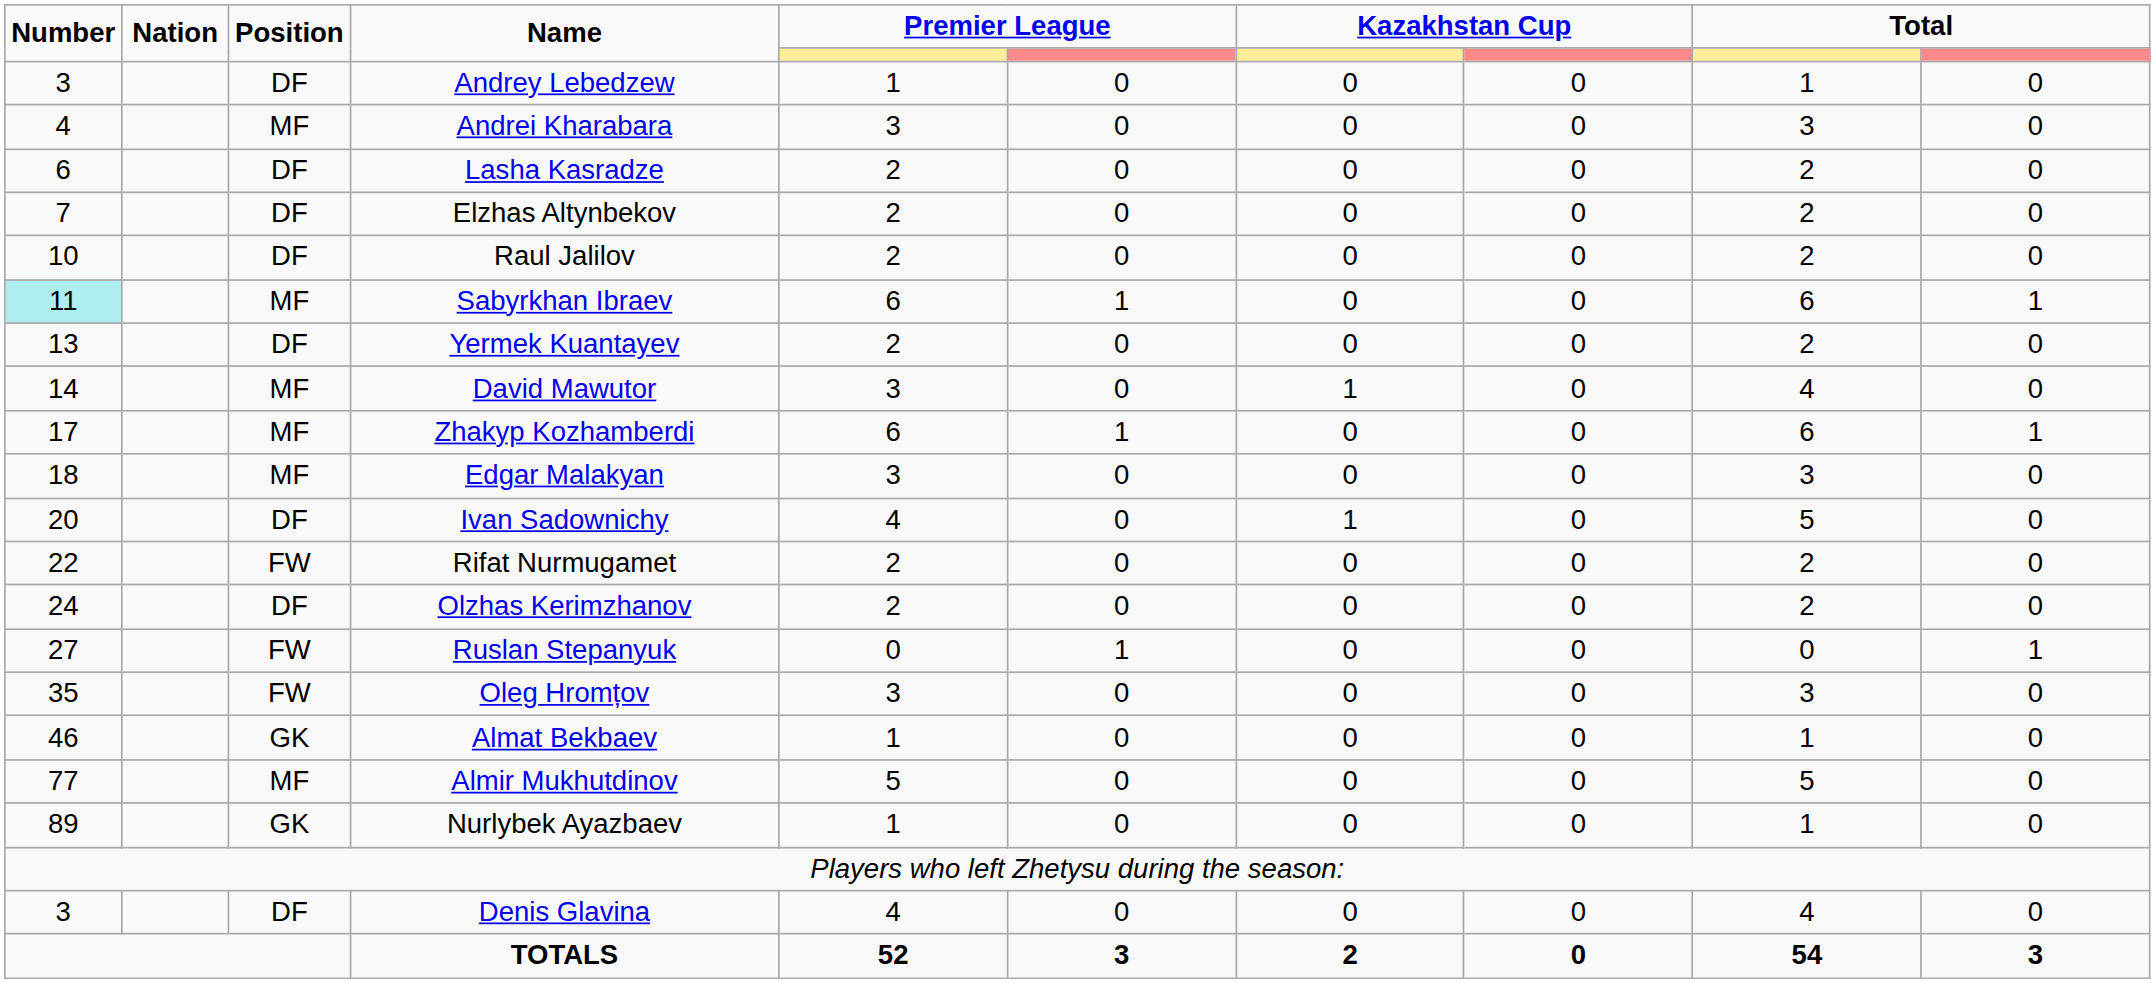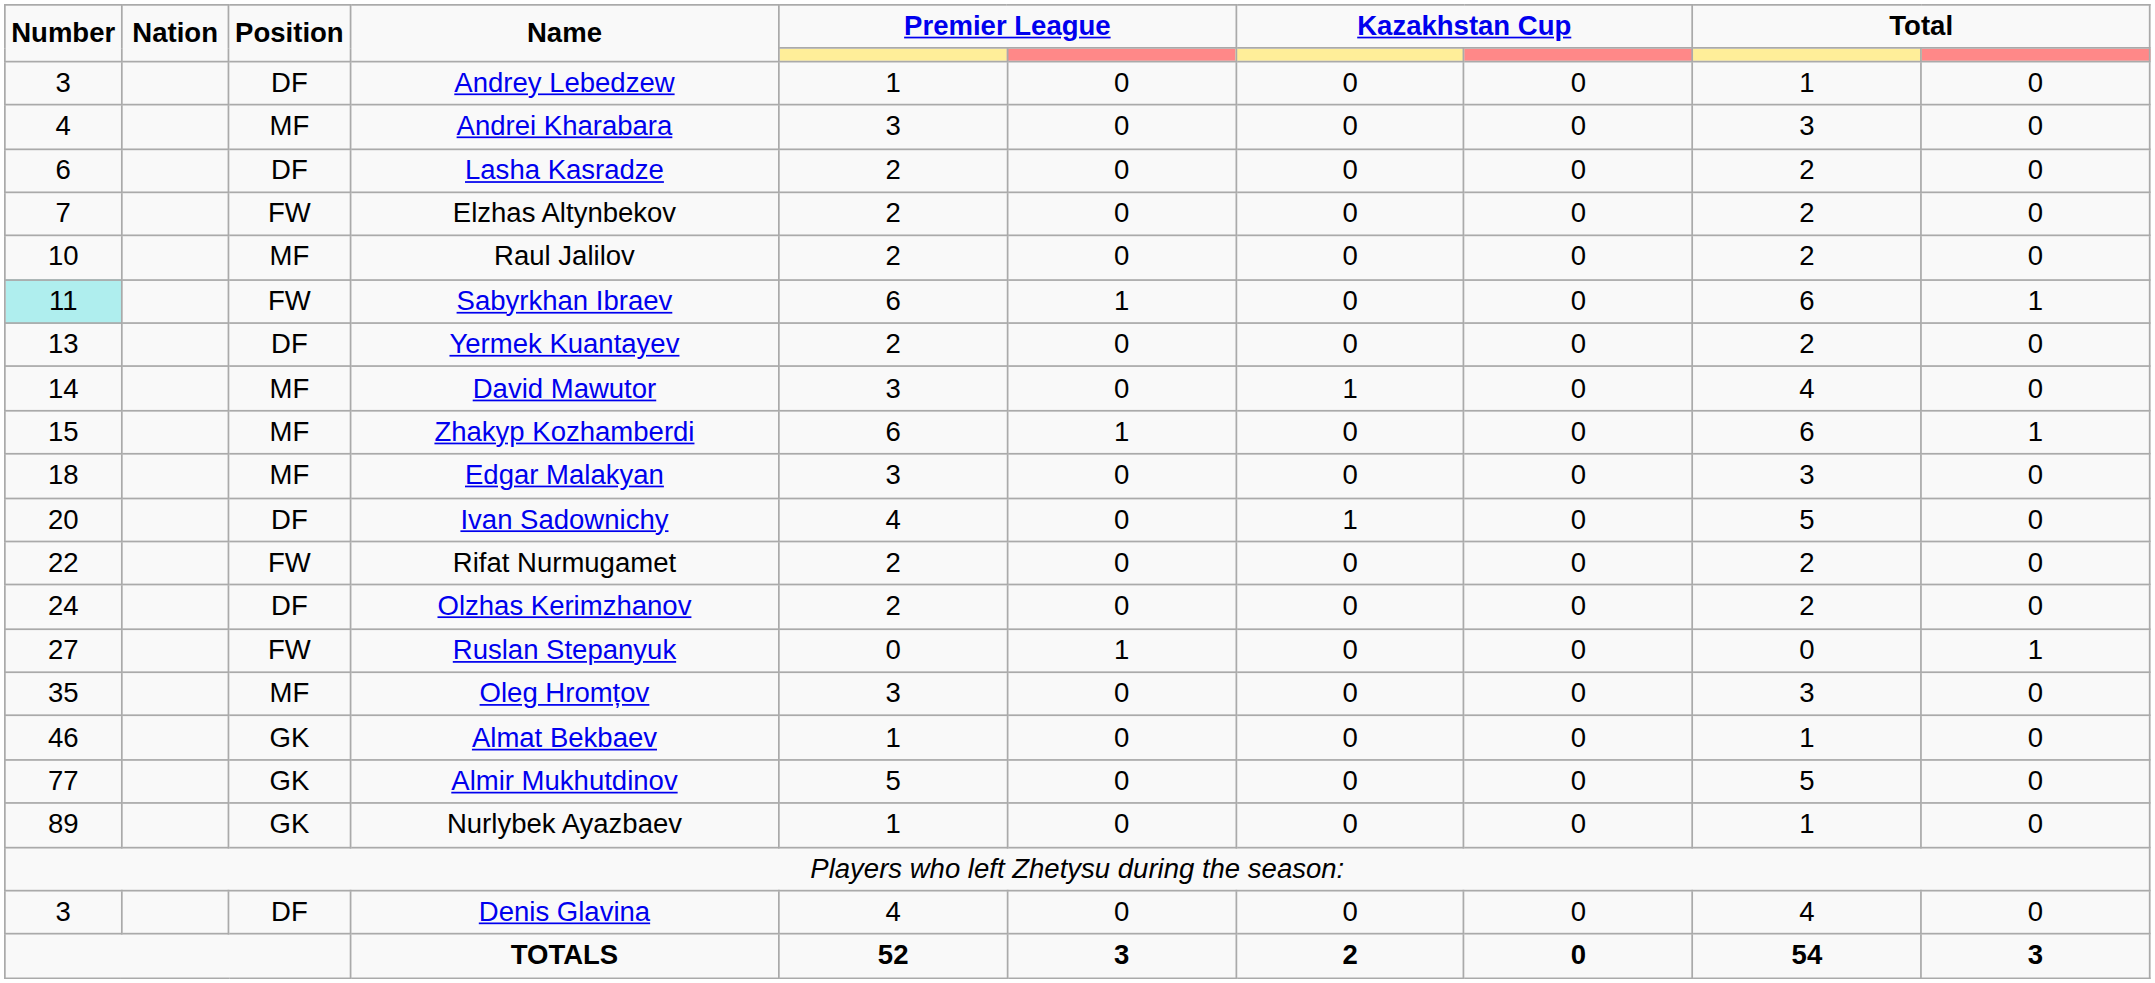 <table class="wikitable" style="text-align:center;">
 <tr>
 <td rowspan="2"  style="width:5%; text-align:center;"><strong>Number</strong></td>
 <td rowspan="2"  style="width:5%; text-align:center;"><strong>Nation</strong></td>
 <td rowspan="2"  style="width:5%; text-align:center;"><strong>Position</strong></td>
 <td rowspan="2"  style="width:20%; text-align:center;"><strong>Name</strong></td>
 <td colspan="2" style="text-align:center;"><strong><a href='#'>Premier League</a></strong></td>
 <td colspan="2" style="text-align:center;"><strong><a href='#'>Kazakhstan Cup</a></strong></td>
 <td colspan="2" style="text-align:center;"><strong>Total</strong></td>
 </tr>
 <tr>
 <th style="width:60px; background:#fe9;"></th>
 <th style="width:60px; background:#ff8888;"></th>
 <th style="width:60px; background:#fe9;"></th>
 <th style="width:60px; background:#ff8888;"></th>
 <th style="width:60px; background:#fe9;"></th>
 <th style="width:60px; background:#ff8888;"></th>
 </tr>
 <tr>
 <td>3</td>
 <td></td>
 <td>DF</td>
 <td><a href='#'>Andrey Lebedzew</a></td>
 <td>1</td>
 <td>0</td>
 <td>0</td>
 <td>0</td>
 <td>1</td>
 <td>0</td>
 </tr>
 <tr>
 <td>4</td>
 <td></td>
 <td>MF</td>
 <td><a href='#'>Andrei Kharabara</a></td>
 <td>3</td>
 <td>0</td>
 <td>0</td>
 <td>0</td>
 <td>3</td>
 <td>0</td>
 </tr>
 <tr>
 <td>6</td>
 <td></td>
 <td>DF</td>
 <td><a href='#'>Lasha Kasradze</a></td>
 <td>2</td>
 <td>0</td>
 <td>0</td>
 <td>0</td>
 <td>2</td>
 <td>0</td>
 </tr>
 <tr>
 <td>7</td>
 <td></td>
-<td>DF</td>
+<td>FW</td>
 <td>Elzhas Altynbekov</td>
 <td>2</td>
 <td>0</td>
 <td>0</td>
 <td>0</td>
 <td>2</td>
 <td>0</td>
 </tr>
 <tr>
 <td>10</td>
 <td></td>
-<td>DF</td>
+<td>MF</td>
 <td>Raul Jalilov</td>
 <td>2</td>
 <td>0</td>
 <td>0</td>
 <td>0</td>
 <td>2</td>
 <td>0</td>
 </tr>
 <tr>
 <td style="background: paleturquoise;">11</td>
 <td></td>
-<td>MF</td>
+<td>FW</td>
 <td><a href='#'>Sabyrkhan Ibraev</a></td>
 <td>6</td>
 <td>1</td>
 <td>0</td>
 <td>0</td>
 <td>6</td>
 <td>1</td>
 </tr>
 <tr>
 <td>13</td>
 <td></td>
 <td>DF</td>
 <td><a href='#'>Yermek Kuantayev</a></td>
 <td>2</td>
 <td>0</td>
 <td>0</td>
 <td>0</td>
 <td>2</td>
 <td>0</td>
 </tr>
 <tr>
 <td>14</td>
 <td></td>
 <td>MF</td>
 <td><a href='#'>David Mawutor</a></td>
 <td>3</td>
 <td>0</td>
 <td>1</td>
 <td>0</td>
 <td>4</td>
 <td>0</td>
 </tr>
 <tr>
-<td>17</td>
+<td>15</td>
 <td></td>
 <td>MF</td>
 <td><a href='#'>Zhakyp Kozhamberdi</a></td>
 <td>6</td>
 <td>1</td>
 <td>0</td>
 <td>0</td>
 <td>6</td>
 <td>1</td>
 </tr>
 <tr>
 <td>18</td>
 <td></td>
 <td>MF</td>
 <td><a href='#'>Edgar Malakyan</a></td>
 <td>3</td>
 <td>0</td>
 <td>0</td>
 <td>0</td>
 <td>3</td>
 <td>0</td>
 </tr>
 <tr>
 <td>20</td>
 <td></td>
 <td>DF</td>
 <td><a href='#'>Ivan Sadownichy</a></td>
 <td>4</td>
 <td>0</td>
 <td>1</td>
 <td>0</td>
 <td>5</td>
 <td>0</td>
 </tr>
 <tr>
 <td>22</td>
 <td></td>
 <td>FW</td>
 <td>Rifat Nurmugamet</td>
 <td>2</td>
 <td>0</td>
 <td>0</td>
 <td>0</td>
 <td>2</td>
 <td>0</td>
 </tr>
 <tr>
 <td>24</td>
 <td></td>
 <td>DF</td>
 <td><a href='#'>Olzhas Kerimzhanov</a></td>
 <td>2</td>
 <td>0</td>
 <td>0</td>
 <td>0</td>
 <td>2</td>
 <td>0</td>
 </tr>
 <tr>
 <td>27</td>
 <td></td>
 <td>FW</td>
 <td><a href='#'>Ruslan Stepanyuk</a></td>
 <td>0</td>
 <td>1</td>
 <td>0</td>
 <td>0</td>
 <td>0</td>
 <td>1</td>
 </tr>
 <tr>
 <td>35</td>
 <td></td>
-<td>FW</td>
+<td>MF</td>
 <td><a href='#'>Oleg Hromțov</a></td>
 <td>3</td>
 <td>0</td>
 <td>0</td>
 <td>0</td>
 <td>3</td>
 <td>0</td>
 </tr>
 <tr>
 <td>46</td>
 <td></td>
 <td>GK</td>
 <td><a href='#'>Almat Bekbaev</a></td>
 <td>1</td>
 <td>0</td>
 <td>0</td>
 <td>0</td>
 <td>1</td>
 <td>0</td>
 </tr>
 <tr>
 <td>77</td>
 <td></td>
-<td>MF</td>
+<td>GK</td>
 <td><a href='#'>Almir Mukhutdinov</a></td>
 <td>5</td>
 <td>0</td>
 <td>0</td>
 <td>0</td>
 <td>5</td>
 <td>0</td>
 </tr>
 <tr>
 <td>89</td>
 <td></td>
 <td>GK</td>
 <td>Nurlybek Ayazbaev</td>
 <td>1</td>
 <td>0</td>
 <td>0</td>
 <td>0</td>
 <td>1</td>
 <td>0</td>
 </tr>
 <tr>
 <td colspan="14"><em>Players who left Zhetysu during the season:</em></td>
 </tr>
 <tr>
 <td>3</td>
 <td></td>
 <td>DF</td>
 <td><a href='#'>Denis Glavina</a></td>
 <td>4</td>
 <td>0</td>
 <td>0</td>
 <td>0</td>
 <td>4</td>
 <td>0</td>
 </tr>
 <tr>
 <td colspan="3"></td>
 <td><strong>TOTALS</strong></td>
 <td><strong>52</strong></td>
 <td><strong>3</strong></td>
 <td><strong>2</strong></td>
 <td><strong>0</strong></td>
 <td><strong>54</strong></td>
 <td><strong>3</strong></td>
 </tr>
 </table>
